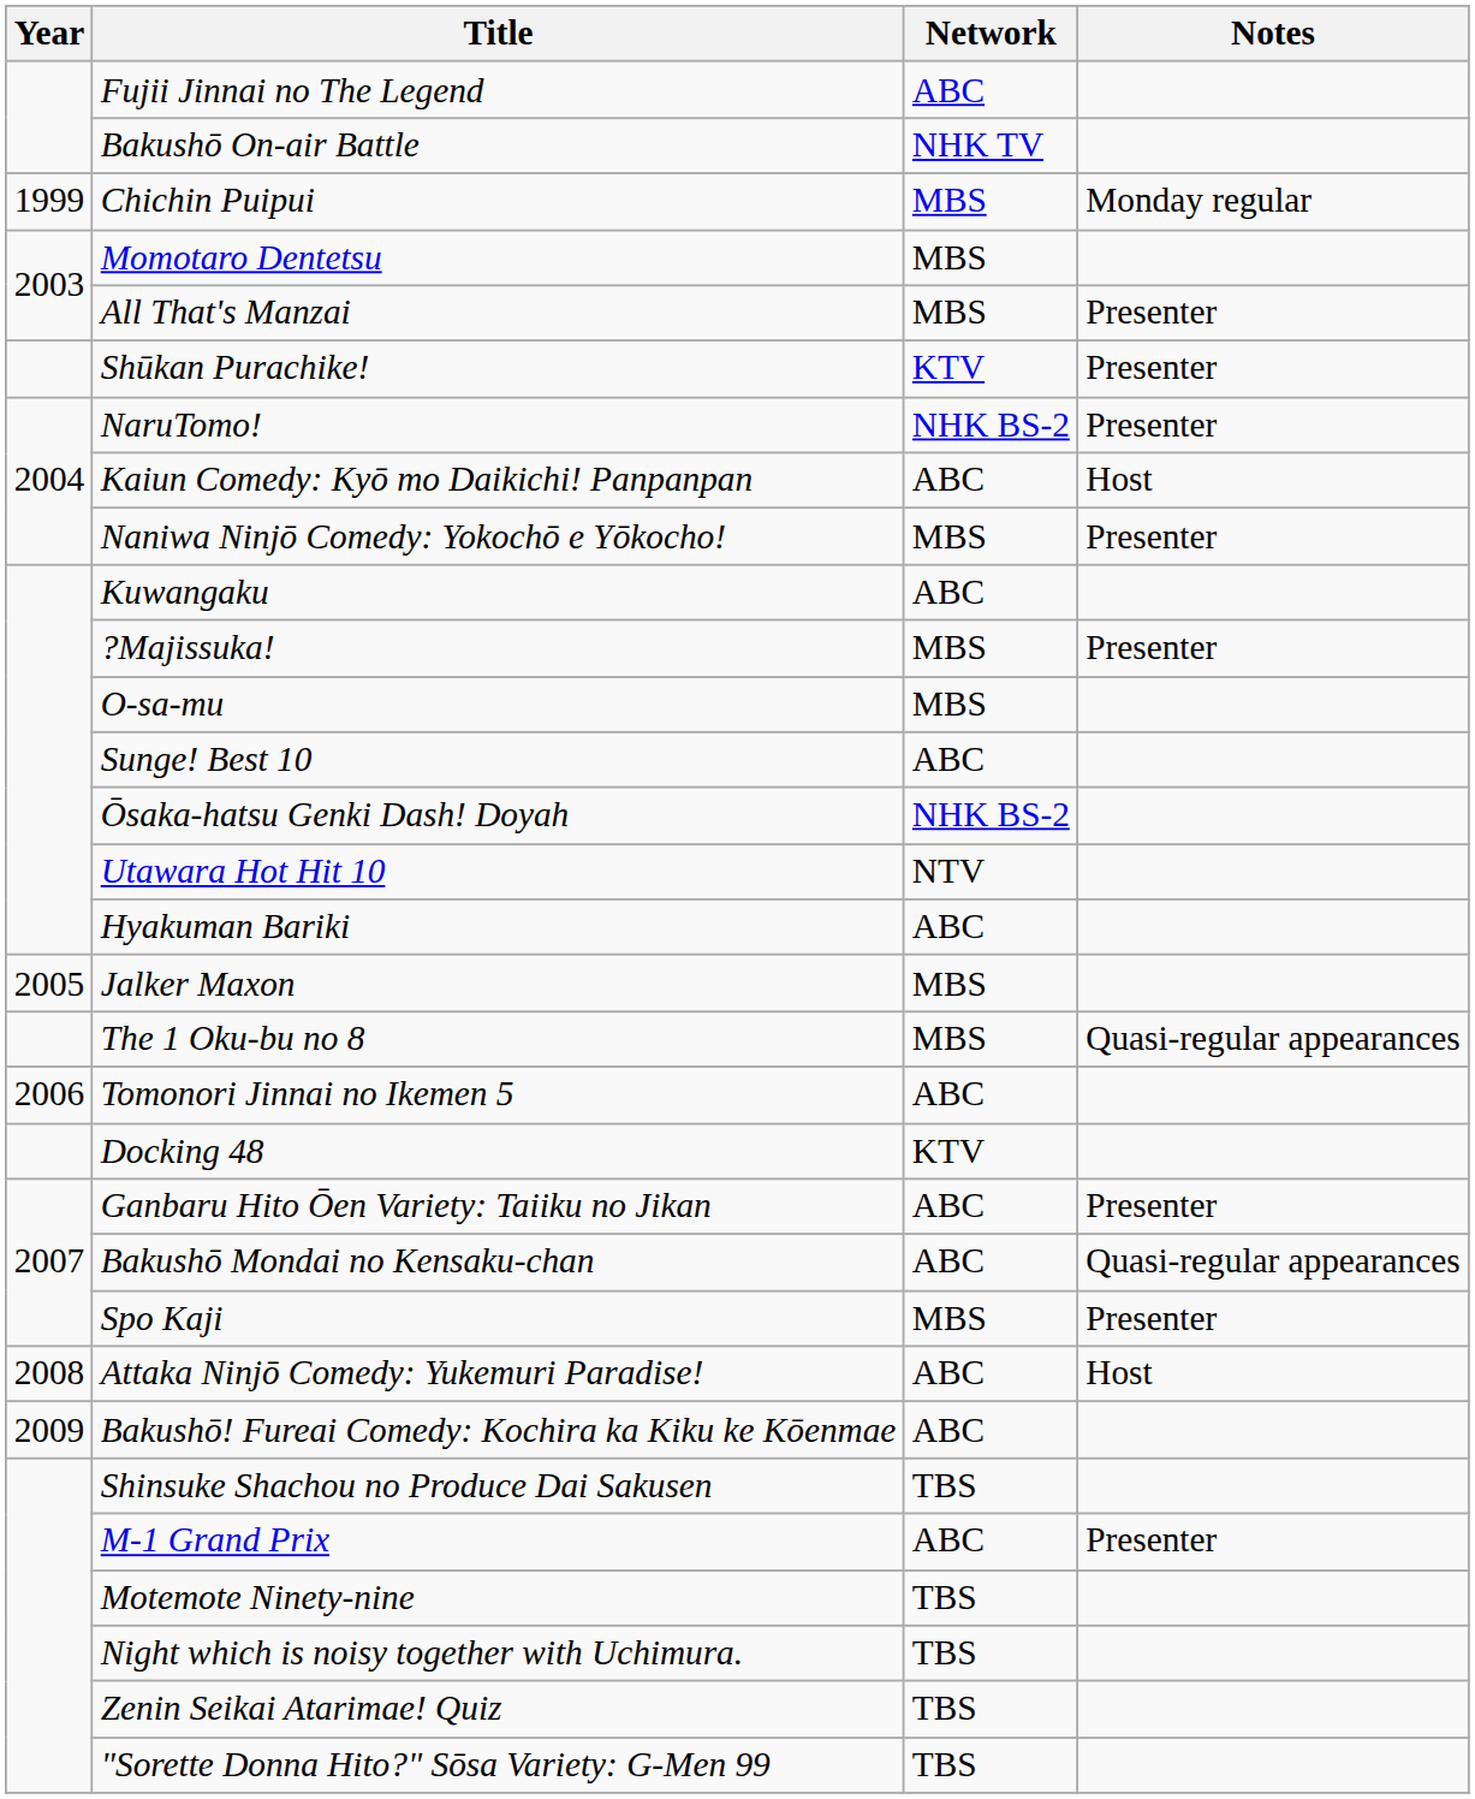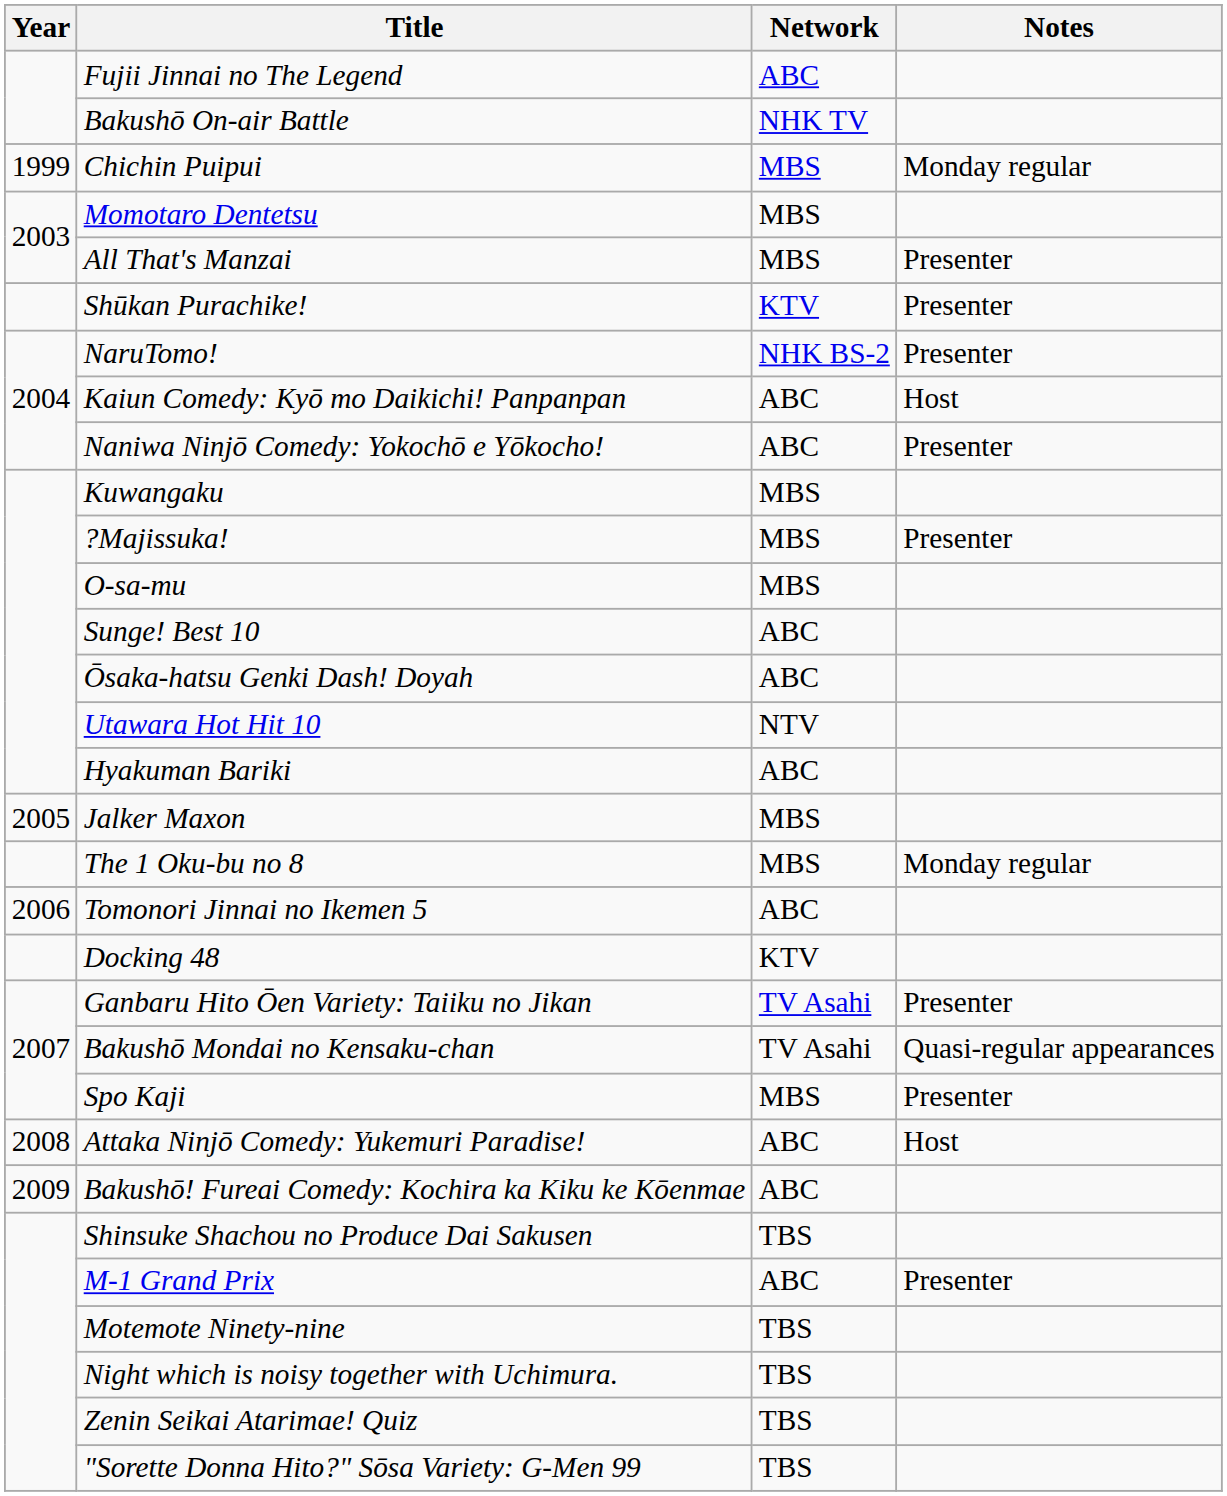 <table class="wikitable">
 <tr>
 <th>Year</th>
 <th>Title</th>
 <th>Network</th>
 <th>Notes</th>
 </tr>
 <tr>
 <td rowspan="2"></td>
 <td><em>Fujii Jinnai no The Legend</em></td>
 <td><a href='#'>ABC</a></td>
 <td></td>
 </tr>
 <tr>
 <td><em>Bakushō On-air Battle</em></td>
 <td><a href='#'>NHK TV</a></td>
 <td></td>
 </tr>
 <tr>
 <td>1999</td>
 <td><em>Chichin Puipui</em></td>
 <td><a href='#'>MBS</a></td>
 <td>Monday regular</td>
 </tr>
 <tr>
 <td rowspan="2">2003</td>
 <td><em><a href='#'>Momotaro Dentetsu</a></em></td>
 <td>MBS</td>
 <td></td>
 </tr>
 <tr>
 <td><em>All That's Manzai</em></td>
 <td>MBS</td>
 <td>Presenter</td>
 </tr>
 <tr>
 <td></td>
 <td><em>Shūkan Purachike!</em></td>
 <td><a href='#'>KTV</a></td>
 <td>Presenter</td>
 </tr>
 <tr>
 <td rowspan="3">2004</td>
 <td><em>NaruTomo!</em></td>
 <td><a href='#'>NHK BS-2</a></td>
 <td>Presenter</td>
 </tr>
 <tr>
 <td><em>Kaiun Comedy: Kyō mo Daikichi! Panpanpan</em></td>
 <td>ABC</td>
 <td>Host</td>
 </tr>
 <tr>
 <td><em>Naniwa Ninjō Comedy: Yokochō e Yōkocho!</em></td>
-<td>MBS</td>
+<td>ABC</td>
 <td>Presenter</td>
 </tr>
 <tr>
 <td rowspan="7"></td>
 <td><em>Kuwangaku</em></td>
-<td>ABC</td>
+<td>MBS</td>
 <td></td>
 </tr>
 <tr>
 <td><em>?Majissuka!</em></td>
 <td>MBS</td>
 <td>Presenter</td>
 </tr>
 <tr>
 <td><em>O-sa-mu</em></td>
 <td>MBS</td>
 <td></td>
 </tr>
 <tr>
 <td><em>Sunge! Best 10</em></td>
 <td>ABC</td>
 <td></td>
 </tr>
 <tr>
 <td><em>Ōsaka-hatsu Genki Dash! Doyah</em></td>
-<td><a href='#'>NHK BS-2</a></td>
+<td>ABC</td>
 <td></td>
 </tr>
 <tr>
 <td><em><a href='#'>Utawara Hot Hit 10</a></em></td>
 <td>NTV</td>
 <td></td>
 </tr>
 <tr>
 <td><em>Hyakuman Bariki</em></td>
 <td>ABC</td>
 <td></td>
 </tr>
 <tr>
 <td>2005</td>
 <td><em>Jalker Maxon</em></td>
 <td>MBS</td>
 <td></td>
 </tr>
 <tr>
 <td></td>
 <td><em>The 1 Oku-bu no 8</em></td>
 <td>MBS</td>
-<td>Quasi-regular appearances</td>
+<td>Monday regular</td>
 </tr>
 <tr>
 <td>2006</td>
 <td><em>Tomonori Jinnai no Ikemen 5</em></td>
 <td>ABC</td>
 <td></td>
 </tr>
 <tr>
 <td></td>
 <td><em>Docking 48</em></td>
 <td>KTV</td>
 <td></td>
 </tr>
 <tr>
 <td rowspan="3">2007</td>
 <td><em>Ganbaru Hito Ōen Variety: Taiiku no Jikan</em></td>
-<td>ABC</td>
+<td><a href='#'>TV Asahi</a></td>
 <td>Presenter</td>
 </tr>
 <tr>
 <td><em>Bakushō Mondai no Kensaku-chan</em></td>
-<td>ABC</td>
+<td>TV Asahi</td>
 <td>Quasi-regular appearances</td>
 </tr>
 <tr>
 <td><em>Spo Kaji</em></td>
 <td>MBS</td>
 <td>Presenter</td>
 </tr>
 <tr>
 <td>2008</td>
 <td><em>Attaka Ninjō Comedy: Yukemuri Paradise!</em></td>
 <td>ABC</td>
 <td>Host</td>
 </tr>
 <tr>
 <td>2009</td>
 <td><em>Bakushō! Fureai Comedy: Kochira ka Kiku ke Kōenmae</em></td>
 <td>ABC</td>
 <td></td>
 </tr>
 <tr>
 <td rowspan="6"></td>
 <td><em>Shinsuke Shachou no Produce Dai Sakusen</em></td>
 <td>TBS</td>
 <td></td>
 </tr>
 <tr>
 <td><em><a href='#'>M-1 Grand Prix</a></em></td>
 <td>ABC</td>
 <td>Presenter</td>
 </tr>
 <tr>
 <td><em>Motemote Ninety-nine</em></td>
 <td>TBS</td>
 <td></td>
 </tr>
 <tr>
 <td><em>Night which is noisy together with Uchimura.</em></td>
 <td>TBS</td>
 <td></td>
 </tr>
 <tr>
 <td><em>Zenin Seikai Atarimae! Quiz</em></td>
 <td>TBS</td>
 <td></td>
 </tr>
 <tr>
 <td><em>"Sorette Donna Hito?" Sōsa Variety: G-Men 99</em></td>
 <td>TBS</td>
 <td></td>
 </tr>
 </table>
